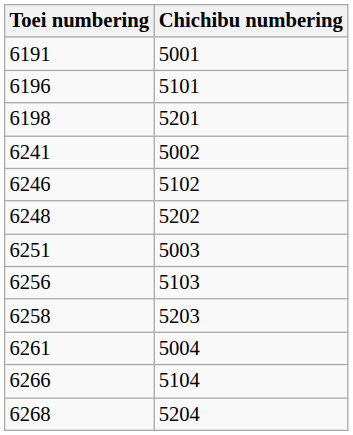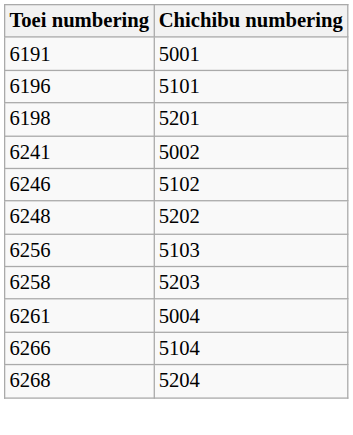 <table class="wikitable">
 <tr>
 <th>Toei numbering</th>
 <th>Chichibu numbering</th>
 </tr>
 <tr>
 <td>6191</td>
 <td>5001</td>
 </tr>
 <tr>
 <td>6196</td>
 <td>5101</td>
 </tr>
 <tr>
 <td>6198</td>
 <td>5201</td>
 </tr>
 <tr>
 <td>6241</td>
 <td>5002</td>
 </tr>
 <tr>
 <td>6246</td>
 <td>5102</td>
 </tr>
 <tr>
 <td>6248</td>
 <td>5202</td>
 </tr>
 <tr>
-<td>6251</td>
-<td>5003</td>
-</tr>
-<tr>
 <td>6256</td>
 <td>5103</td>
 </tr>
 <tr>
 <td>6258</td>
 <td>5203</td>
 </tr>
 <tr>
 <td>6261</td>
 <td>5004</td>
 </tr>
 <tr>
 <td>6266</td>
 <td>5104</td>
 </tr>
 <tr>
 <td>6268</td>
 <td>5204</td>
 </tr>
 </table>
